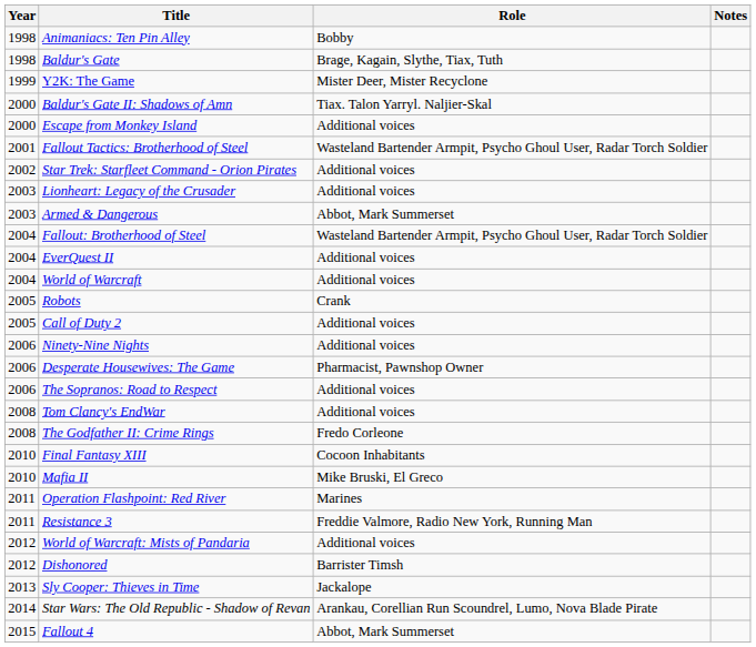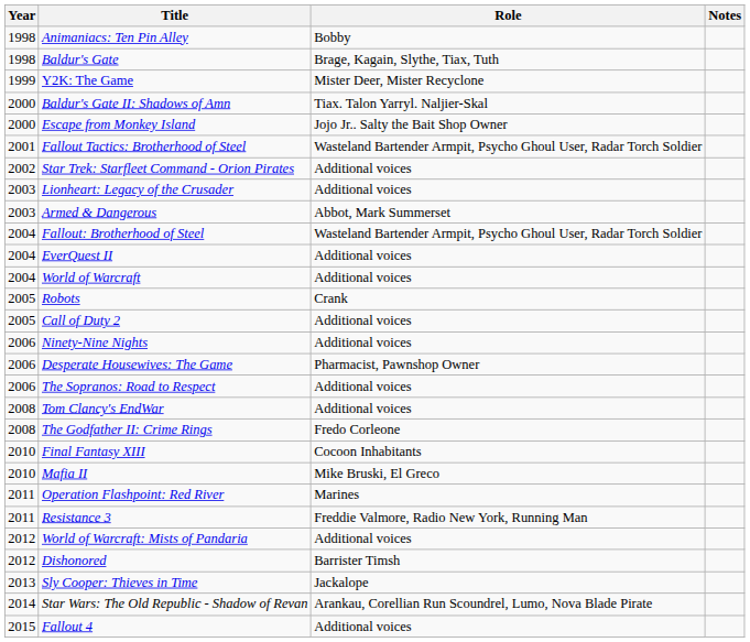 <table class="wikitable sortable">
 <tr>
 <th>Year</th>
 <th>Title</th>
 <th>Role</th>
 <th>Notes</th>
 </tr>
 <tr>
 <td>1998</td>
 <td><em><a href='#'>Animaniacs: Ten Pin Alley</a></em></td>
 <td>Bobby</td>
 <td></td>
 </tr>
 <tr>
 <td>1998</td>
 <td><em><a href='#'>Baldur's Gate</a></em></td>
 <td>Brage, Kagain, Slythe, Tiax, Tuth</td>
 <td></td>
 </tr>
 <tr>
 <td>1999</td>
 <td><a href='#'>Y2K: The Game</a></td>
 <td>Mister Deer, Mister Recyclone</td>
 <td></td>
 </tr>
 <tr>
 <td>2000</td>
 <td><em><a href='#'>Baldur's Gate II: Shadows of Amn</a></em></td>
 <td>Tiax. Talon Yarryl. Naljier-Skal</td>
 <td></td>
 </tr>
 <tr>
 <td>2000</td>
 <td><em><a href='#'>Escape from Monkey Island</a></em></td>
-<td>Additional voices</td>
+<td>Jojo Jr.. Salty the Bait Shop Owner</td>
 <td></td>
 </tr>
 <tr>
 <td>2001</td>
 <td><em><a href='#'>Fallout Tactics: Brotherhood of Steel</a></em></td>
 <td>Wasteland Bartender Armpit, Psycho Ghoul User, Radar Torch Soldier</td>
 <td></td>
 </tr>
 <tr>
 <td>2002</td>
 <td><em><a href='#'>Star Trek: Starfleet Command - Orion Pirates</a></em></td>
 <td>Additional voices</td>
 <td></td>
 </tr>
 <tr>
 <td>2003</td>
 <td><em><a href='#'>Lionheart: Legacy of the Crusader</a></em></td>
 <td>Additional voices</td>
 <td></td>
 </tr>
 <tr>
 <td>2003</td>
 <td><em><a href='#'>Armed & Dangerous</a></em></td>
 <td>Abbot, Mark Summerset</td>
 <td></td>
 </tr>
 <tr>
 <td>2004</td>
 <td><em><a href='#'>Fallout: Brotherhood of Steel</a></em></td>
 <td>Wasteland Bartender Armpit, Psycho Ghoul User, Radar Torch Soldier</td>
 <td></td>
 </tr>
 <tr>
 <td>2004</td>
 <td><em><a href='#'>EverQuest II</a></em></td>
 <td>Additional voices</td>
 <td></td>
 </tr>
 <tr>
 <td>2004</td>
 <td><em><a href='#'>World of Warcraft</a></em></td>
 <td>Additional voices</td>
 <td></td>
 </tr>
 <tr>
 <td>2005</td>
 <td><em><a href='#'>Robots</a></em></td>
 <td>Crank</td>
 <td></td>
 </tr>
 <tr>
 <td>2005</td>
 <td><em><a href='#'>Call of Duty 2</a></em></td>
 <td>Additional voices</td>
 <td></td>
 </tr>
 <tr>
 <td>2006</td>
 <td><em><a href='#'>Ninety-Nine Nights</a></em></td>
 <td>Additional voices</td>
 <td></td>
 </tr>
 <tr>
 <td>2006</td>
 <td><em><a href='#'>Desperate Housewives: The Game</a></em></td>
 <td>Pharmacist, Pawnshop Owner</td>
 <td></td>
 </tr>
 <tr>
 <td>2006</td>
 <td><em><a href='#'>The Sopranos: Road to Respect</a></em></td>
 <td>Additional voices</td>
 <td></td>
 </tr>
 <tr>
 <td>2008</td>
 <td><em><a href='#'>Tom Clancy's EndWar</a></em></td>
 <td>Additional voices</td>
 <td></td>
 </tr>
 <tr>
 <td>2008</td>
 <td><em><a href='#'>The Godfather II: Crime Rings</a></em></td>
 <td>Fredo Corleone</td>
 <td></td>
 </tr>
 <tr>
 <td>2010</td>
 <td><em><a href='#'>Final Fantasy XIII</a></em></td>
 <td>Cocoon Inhabitants</td>
 <td></td>
 </tr>
 <tr>
 <td>2010</td>
 <td><em><a href='#'>Mafia II</a></em></td>
 <td>Mike Bruski, El Greco</td>
 <td></td>
 </tr>
 <tr>
 <td>2011</td>
 <td><em><a href='#'>Operation Flashpoint: Red River</a></em></td>
 <td>Marines</td>
 <td></td>
 </tr>
 <tr>
 <td>2011</td>
 <td><em><a href='#'>Resistance 3</a></em></td>
 <td>Freddie Valmore, Radio New York, Running Man</td>
 <td></td>
 </tr>
 <tr>
 <td>2012</td>
 <td><em><a href='#'>World of Warcraft: Mists of Pandaria</a></em></td>
 <td>Additional voices</td>
 <td></td>
 </tr>
 <tr>
 <td>2012</td>
 <td><em><a href='#'>Dishonored</a></em></td>
 <td>Barrister Timsh</td>
 <td></td>
 </tr>
 <tr>
 <td>2013</td>
 <td><em><a href='#'>Sly Cooper: Thieves in Time</a></em></td>
 <td>Jackalope</td>
 <td></td>
 </tr>
 <tr>
 <td>2014</td>
 <td><em>Star Wars: The Old Republic - Shadow of Revan</em></td>
 <td>Arankau, Corellian Run Scoundrel, Lumo, Nova Blade Pirate</td>
 <td></td>
 </tr>
 <tr>
 <td>2015</td>
 <td><em><a href='#'>Fallout 4</a></em></td>
-<td>Abbot, Mark Summerset</td>
+<td>Additional voices</td>
 <td></td>
 </tr>
 </table>
